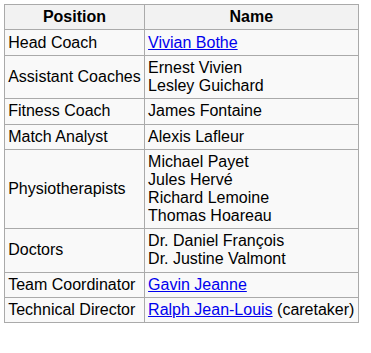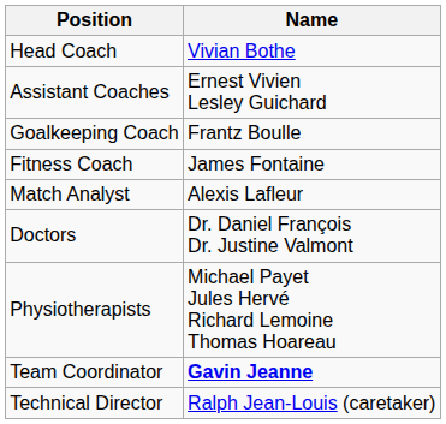 <table class="wikitable">
 <tr>
 <th>Position</th>
 <th>Name</th>
 </tr>
 <tr>
 <td>Head Coach</td>
 <td> <a href='#'>Vivian Bothe</a></td>
 </tr>
 <tr>
 <td>Assistant Coaches</td>
 <td> Ernest Vivien<br> Lesley Guichard</td>
 </tr>
 <tr>
+<td>Goalkeeping Coach</td>
+<td> Frantz Boulle</td>
+</tr>
+<tr>
 <td>Fitness Coach</td>
 <td> James Fontaine</td>
 </tr>
 <tr>
 <td>Match Analyst</td>
 <td> Alexis Lafleur</td>
 </tr>
 <tr>
+<td>Doctors</td>
+<td> Dr. Daniel François<br> Dr. Justine Valmont</td>
+</tr>
+<tr>
 <td>Physiotherapists</td>
 <td> Michael Payet<br> Jules Hervé<br> Richard Lemoine<br> Thomas Hoareau</td>
 </tr>
 <tr>
-<td>Doctors</td>
-<td> Dr. Daniel François<br> Dr. Justine Valmont</td>
-</tr>
-<tr>
 <td>Team Coordinator</td>
-<td> <a href='#'>Gavin Jeanne</a></td>
+<td><strong> <a href='#'>Gavin Jeanne</a></strong></td>
 </tr>
 <tr>
 <td>Technical Director</td>
 <td> <a href='#'>Ralph Jean-Louis</a> (caretaker)</td>
 </tr>
 </table>
